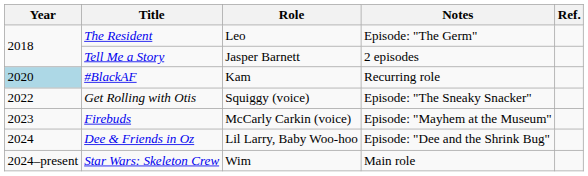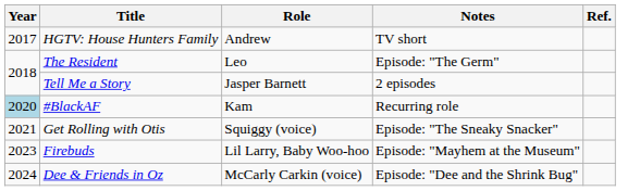 <table class="wikitable">
 <tr>
 <th>Year</th>
 <th>Title</th>
 <th>Role</th>
 <th>Notes</th>
 <th>Ref.</th>
+</tr>
+<tr>
+<td>2017</td>
+<td><em>HGTV: House Hunters Family</em></td>
+<td>Andrew</td>
+<td>TV short</td>
+<td></td>
 </tr>
 <tr>
 <td rowspan=2>2018</td>
 <td><em><a href='#'>The Resident</a></em>   </td>
 <td>Leo</td>
 <td>Episode: "The Germ"</td>
 <td></td>
 </tr>
 <tr>
 <td><em><a href='#'>Tell Me a Story</a></em></td>
 <td>Jasper Barnett</td>
 <td>2 episodes</td>
 <td></td>
 </tr>
 <tr>
 <td style="background: lightblue;">2020</td>
 <td><em><a href='#'>#BlackAF</a></em></td>
 <td>Kam</td>
 <td>Recurring role</td>
 <td></td>
 </tr>
 <tr>
-<td>2022</td>
+<td>2021</td>
 <td><em>Get Rolling with Otis</em></td>
 <td>Squiggy (voice)</td>
 <td>Episode: "The Sneaky Snacker"</td>
 <td></td>
 </tr>
 <tr>
 <td>2023</td>
 <td><em><a href='#'>Firebuds</a></em></td>
-<td>McCarly Carkin (voice)</td>
+<td>Lil Larry, Baby Woo-hoo</td>
 <td>Episode: "Mayhem at the Museum"</td>
 <td></td>
 </tr>
 <tr>
 <td>2024</td>
 <td><em><a href='#'>Dee & Friends in Oz</a></em></td>
-<td>Lil Larry, Baby Woo-hoo</td>
+<td>McCarly Carkin (voice)</td>
 <td>Episode: "Dee and the Shrink Bug"</td>
 <td></td>
 </tr>
-<tr>
-<td>2024–present</td>
-<td><em><a href='#'>Star Wars: Skeleton Crew</a></em></td>
-<td>Wim</td>
-<td>Main role</td>
-<td></td>
-</tr>
 </table>
